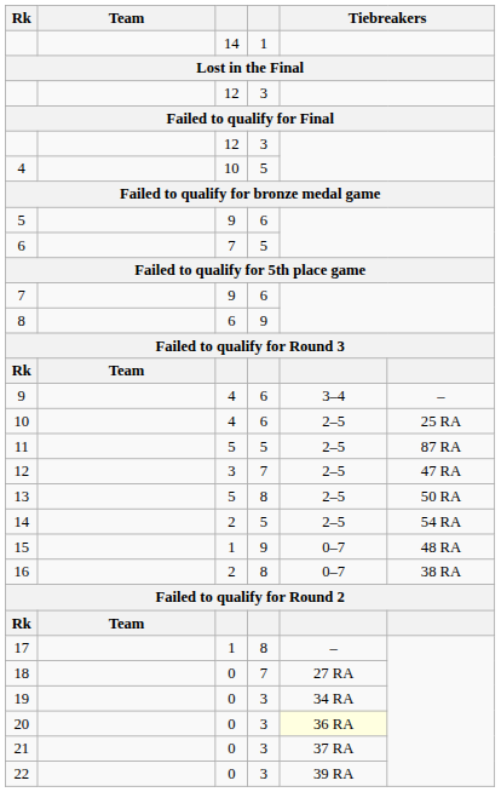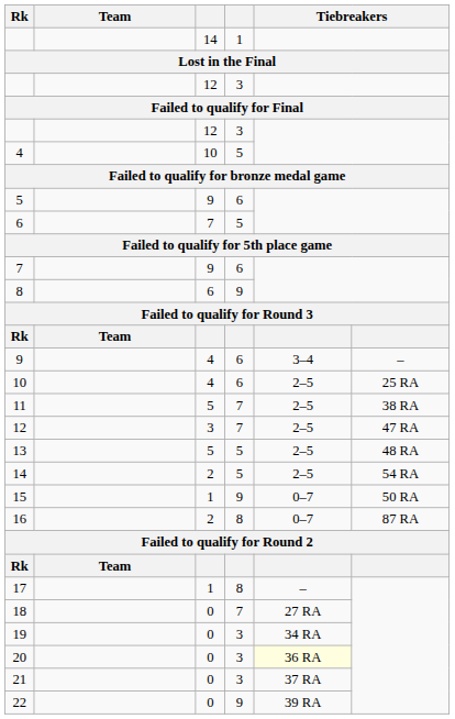 <table class=wikitable style="text-align:center; font-size:95%">
 <tr>
 <th width=25>Rk</th>
 <th width=170>Team</th>
 <th width=25></th>
 <th width=25></th>
 <th colspan=2>Tiebreakers</th>
 </tr>
 <tr>
 <td></td>
 <td align=left></td>
 <td>14</td>
 <td>1</td>
 <td colspan=2></td>
 </tr>
 <tr>
 <th colspan="8">Lost in the Final</th>
 </tr>
 <tr>
 <td></td>
 <td align=left></td>
 <td>12</td>
 <td>3</td>
 <td colspan=2></td>
 </tr>
 <tr>
 <th colspan="8">Failed to qualify for Final</th>
 </tr>
 <tr>
 <td></td>
 <td align=left></td>
 <td>12</td>
 <td>3</td>
 <td colspan=2 rowspan=2></td>
 </tr>
 <tr>
 <td>4</td>
 <td align=left></td>
 <td>10</td>
 <td>5</td>
 </tr>
 <tr>
 <th colspan="8">Failed to qualify for bronze medal game</th>
 </tr>
 <tr>
 <td>5</td>
 <td align=left></td>
 <td>9</td>
 <td>6</td>
 <td colspan=2 rowspan=2></td>
 </tr>
 <tr>
 <td>6</td>
 <td align=left></td>
 <td>7</td>
 <td>5</td>
 </tr>
 <tr>
 <th colspan="8">Failed to qualify for 5th place game</th>
 </tr>
 <tr>
 <td>7</td>
 <td align=left></td>
 <td>9</td>
 <td>6</td>
 <td colspan=2 rowspan=2></td>
 </tr>
 <tr>
 <td>8</td>
 <td align=left></td>
 <td>6</td>
 <td>9</td>
 </tr>
 <tr>
 <th colspan="8">Failed to qualify for Round 3</th>
 </tr>
 <tr>
 <th width=25>Rk</th>
 <th width=170>Team</th>
 <th width=25></th>
 <th width=25></th>
 <th width=100></th>
 <th width=100></th>
 </tr>
 <tr>
 <td>9</td>
 <td align=left></td>
 <td>4</td>
 <td>6</td>
 <td>3–4</td>
 <td>–</td>
 </tr>
 <tr>
 <td>10</td>
 <td align=left></td>
 <td>4</td>
 <td>6</td>
 <td>2–5</td>
 <td>25 RA</td>
 </tr>
 <tr>
 <td>11</td>
 <td align=left></td>
 <td>5</td>
-<td>5</td>
+<td>7</td>
 <td>2–5</td>
-<td>87 RA</td>
+<td>38 RA</td>
 </tr>
 <tr>
 <td>12</td>
 <td align=left></td>
 <td>3</td>
 <td>7</td>
 <td>2–5</td>
 <td>47 RA</td>
 </tr>
 <tr>
 <td>13</td>
 <td align=left></td>
 <td>5</td>
-<td>8</td>
+<td>5</td>
 <td>2–5</td>
-<td>50 RA</td>
+<td>48 RA</td>
 </tr>
 <tr>
 <td>14</td>
 <td align=left></td>
 <td>2</td>
 <td>5</td>
 <td>2–5</td>
 <td>54 RA</td>
 </tr>
 <tr>
 <td>15</td>
 <td align=left></td>
 <td>1</td>
 <td>9</td>
 <td>0–7</td>
-<td>48 RA</td>
+<td>50 RA</td>
 </tr>
 <tr>
 <td>16</td>
 <td align=left></td>
 <td>2</td>
 <td>8</td>
 <td>0–7</td>
-<td>38 RA</td>
+<td>87 RA</td>
 </tr>
 <tr>
 <th colspan="8">Failed to qualify for Round 2</th>
 </tr>
 <tr>
 <th width=25>Rk</th>
 <th width=170>Team</th>
 <th width=25></th>
 <th width=25></th>
 <th width=100></th>
 <th></th>
 </tr>
 <tr>
 <td>17</td>
 <td align=left></td>
 <td>1</td>
 <td>8</td>
 <td>–</td>
 <td rowspan=6></td>
 </tr>
 <tr>
 <td>18</td>
 <td align=left></td>
 <td>0</td>
 <td>7</td>
 <td>27 RA</td>
 </tr>
 <tr>
 <td>19</td>
 <td align=left></td>
 <td>0</td>
 <td>3</td>
 <td>34 RA</td>
 </tr>
 <tr>
 <td>20</td>
 <td align=left></td>
 <td>0</td>
 <td>3</td>
 <td style="background: lightyellow;">36 RA</td>
 </tr>
 <tr>
 <td>21</td>
 <td align=left></td>
 <td>0</td>
 <td>3</td>
 <td>37 RA</td>
 </tr>
 <tr>
 <td>22</td>
 <td align=left></td>
 <td>0</td>
-<td>3</td>
+<td>9</td>
 <td>39 RA</td>
 </tr>
 </table>
